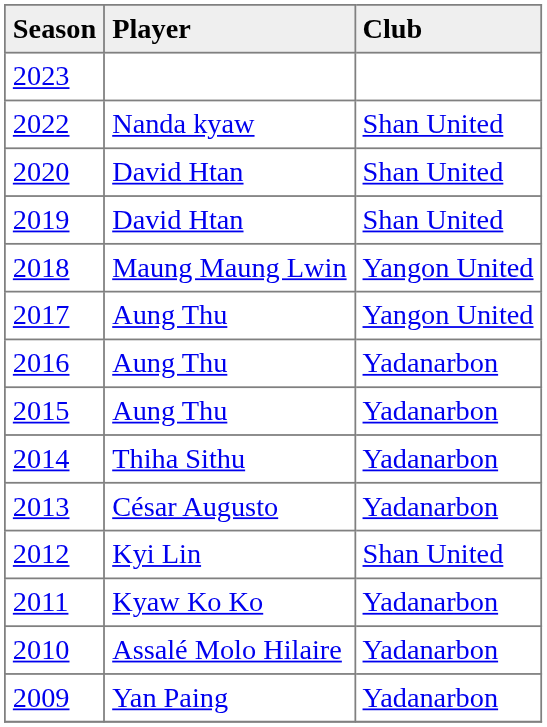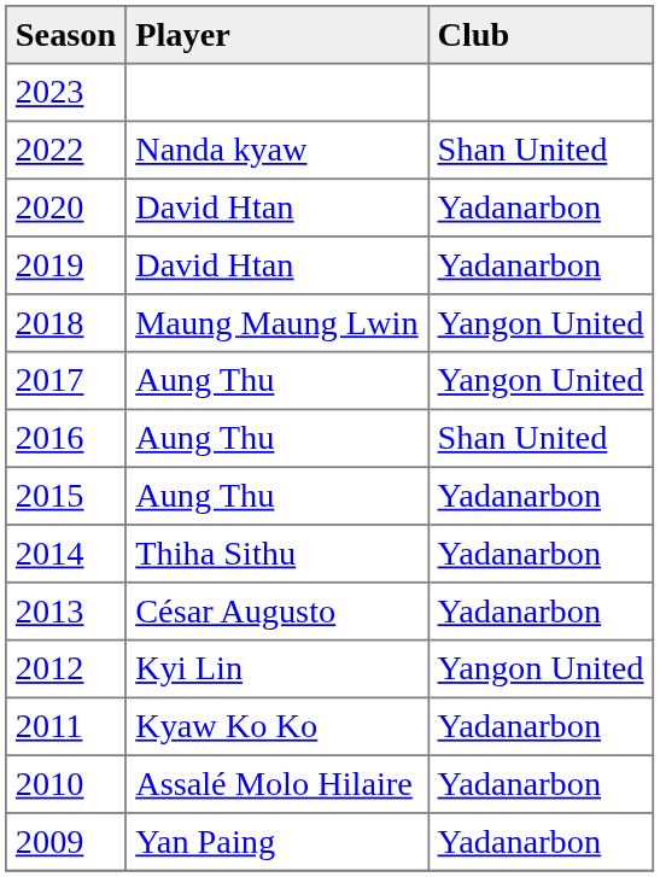 <table border="1" cellpadding="4" cellspacing="0" style="text-align:left; border-collapse:collapse;">
 <tr style="background:#efefef;">
 <th>Season</th>
 <th>Player</th>
 <th>Club</th>
 </tr>
 <tr>
 <td><a href='#'>2023</a></td>
 <td></td>
 <td></td>
 </tr>
 <tr>
 <td><a href='#'>2022</a></td>
 <td><a href='#'>Nanda kyaw</a></td>
 <td><a href='#'>Shan United</a></td>
 </tr>
 <tr>
 <td><a href='#'>2020</a></td>
 <td><a href='#'>David Htan</a></td>
-<td><a href='#'>Shan United</a></td>
+<td><a href='#'>Yadanarbon</a></td>
 </tr>
 <tr>
 <td><a href='#'>2019</a></td>
 <td><a href='#'>David Htan</a></td>
-<td><a href='#'>Shan United</a></td>
+<td><a href='#'>Yadanarbon</a></td>
 </tr>
 <tr>
 <td><a href='#'>2018</a></td>
 <td><a href='#'>Maung Maung Lwin</a></td>
 <td><a href='#'>Yangon United</a></td>
 </tr>
 <tr>
 <td><a href='#'>2017</a></td>
 <td><a href='#'>Aung Thu</a></td>
 <td><a href='#'>Yangon United</a></td>
 </tr>
 <tr>
 <td><a href='#'>2016</a></td>
 <td><a href='#'>Aung Thu</a></td>
-<td><a href='#'>Yadanarbon</a></td>
+<td><a href='#'>Shan United</a></td>
 </tr>
 <tr>
 <td><a href='#'>2015</a></td>
 <td><a href='#'>Aung Thu</a></td>
 <td><a href='#'>Yadanarbon</a></td>
 </tr>
 <tr>
 <td><a href='#'>2014</a></td>
 <td> <a href='#'>Thiha Sithu</a></td>
 <td><a href='#'>Yadanarbon</a></td>
 </tr>
 <tr>
 <td><a href='#'>2013</a></td>
 <td> <a href='#'>César Augusto</a></td>
 <td><a href='#'>Yadanarbon</a></td>
 </tr>
 <tr>
 <td><a href='#'>2012</a></td>
 <td> <a href='#'>Kyi Lin</a></td>
-<td><a href='#'>Shan United</a></td>
+<td><a href='#'>Yangon United</a></td>
 </tr>
 <tr>
 <td><a href='#'>2011</a></td>
 <td> <a href='#'>Kyaw Ko Ko</a></td>
 <td><a href='#'>Yadanarbon</a></td>
 </tr>
 <tr>
 <td><a href='#'>2010</a></td>
 <td> <a href='#'>Assalé Molo Hilaire</a></td>
 <td><a href='#'>Yadanarbon</a></td>
 </tr>
 <tr>
 <td><a href='#'>2009</a></td>
 <td> <a href='#'>Yan Paing</a></td>
 <td><a href='#'>Yadanarbon</a></td>
 </tr>
 <tr>
 </tr>
 </table>
